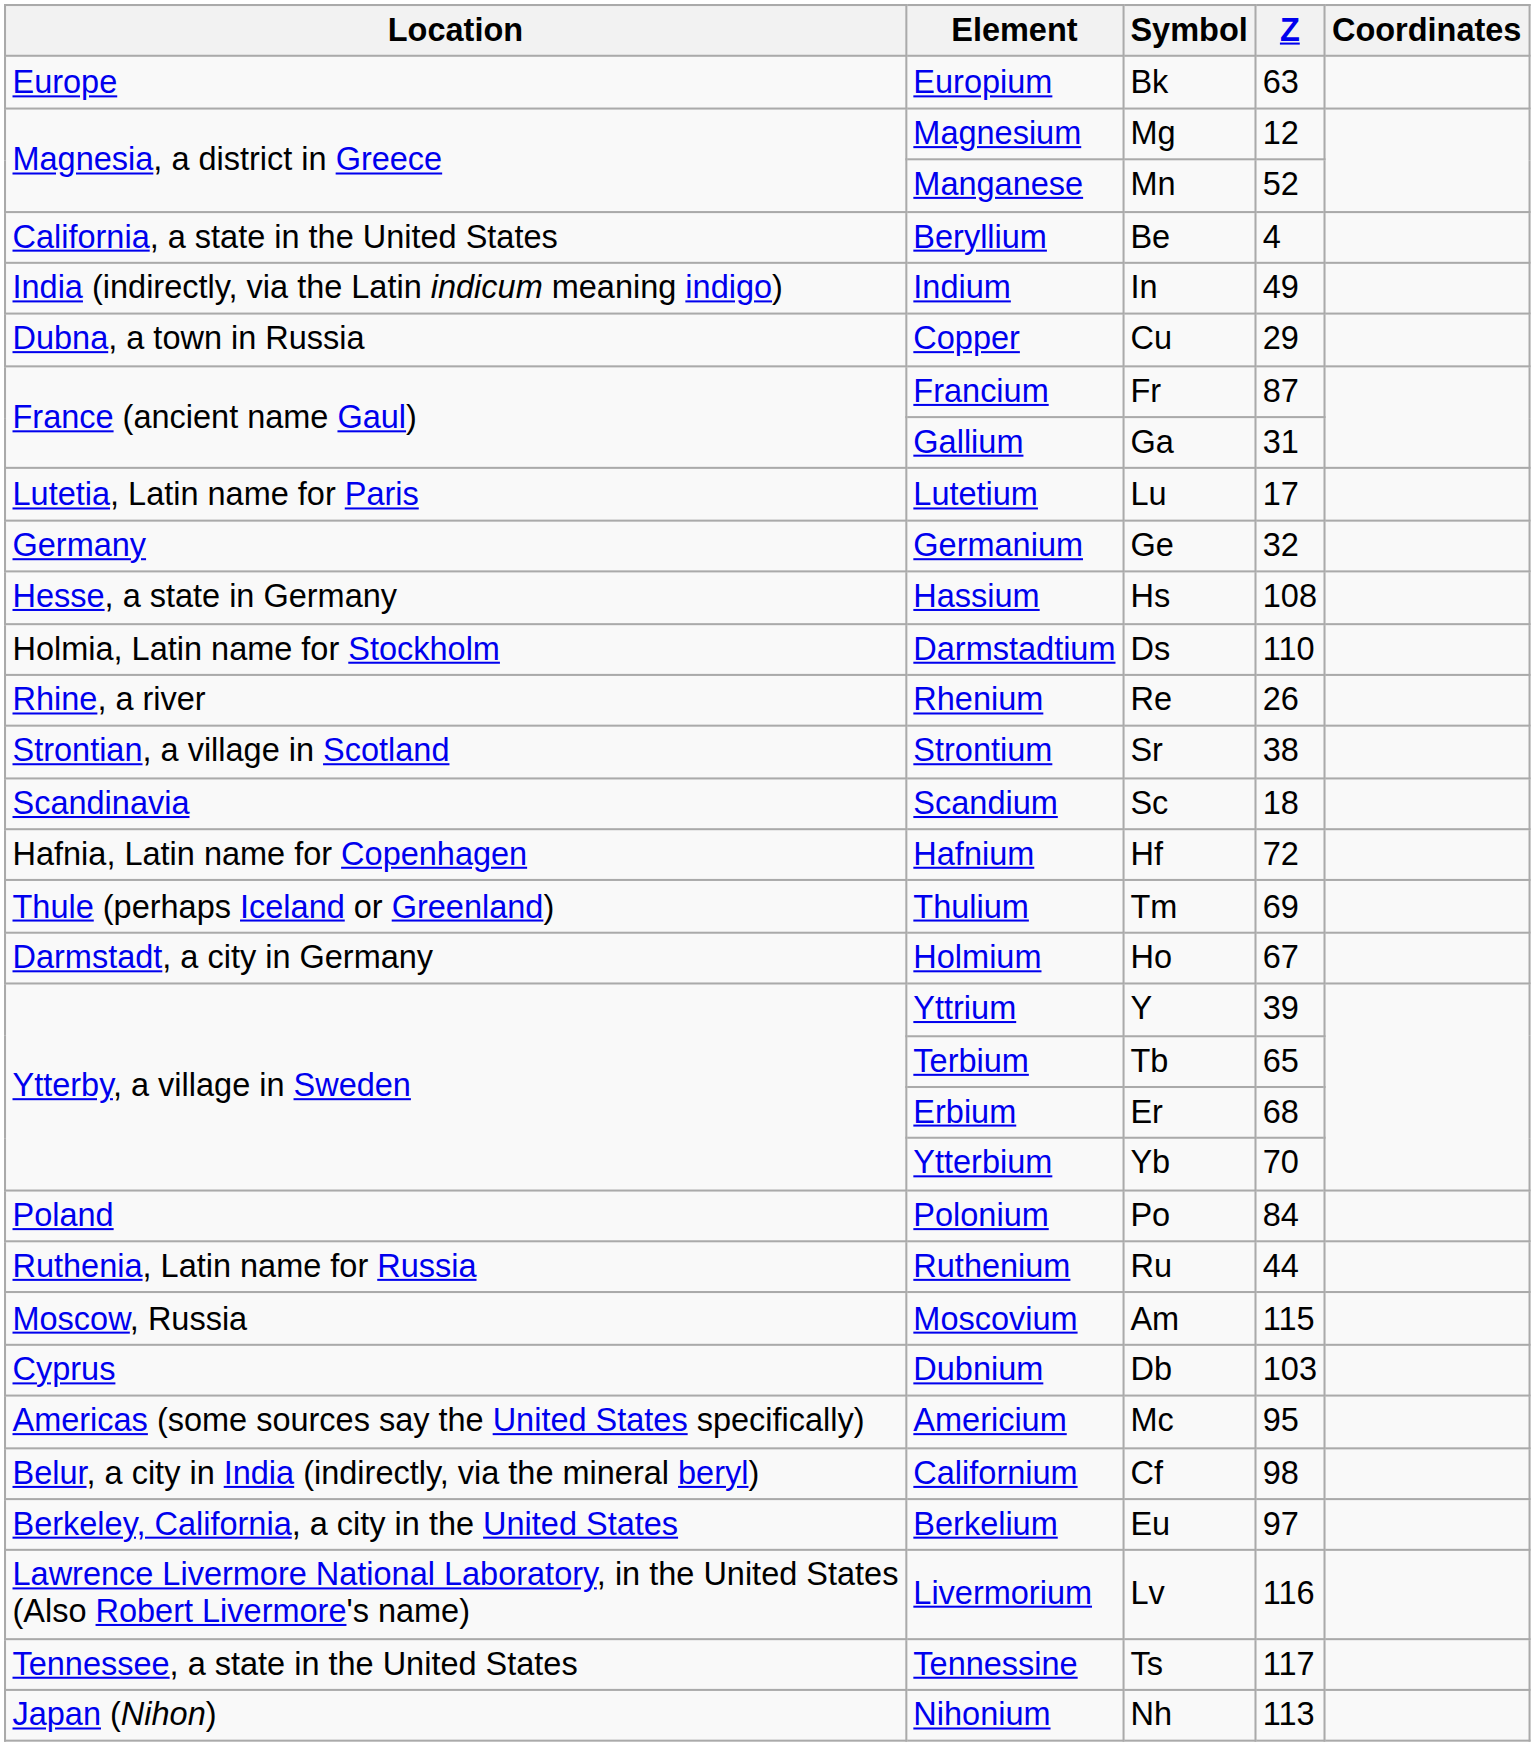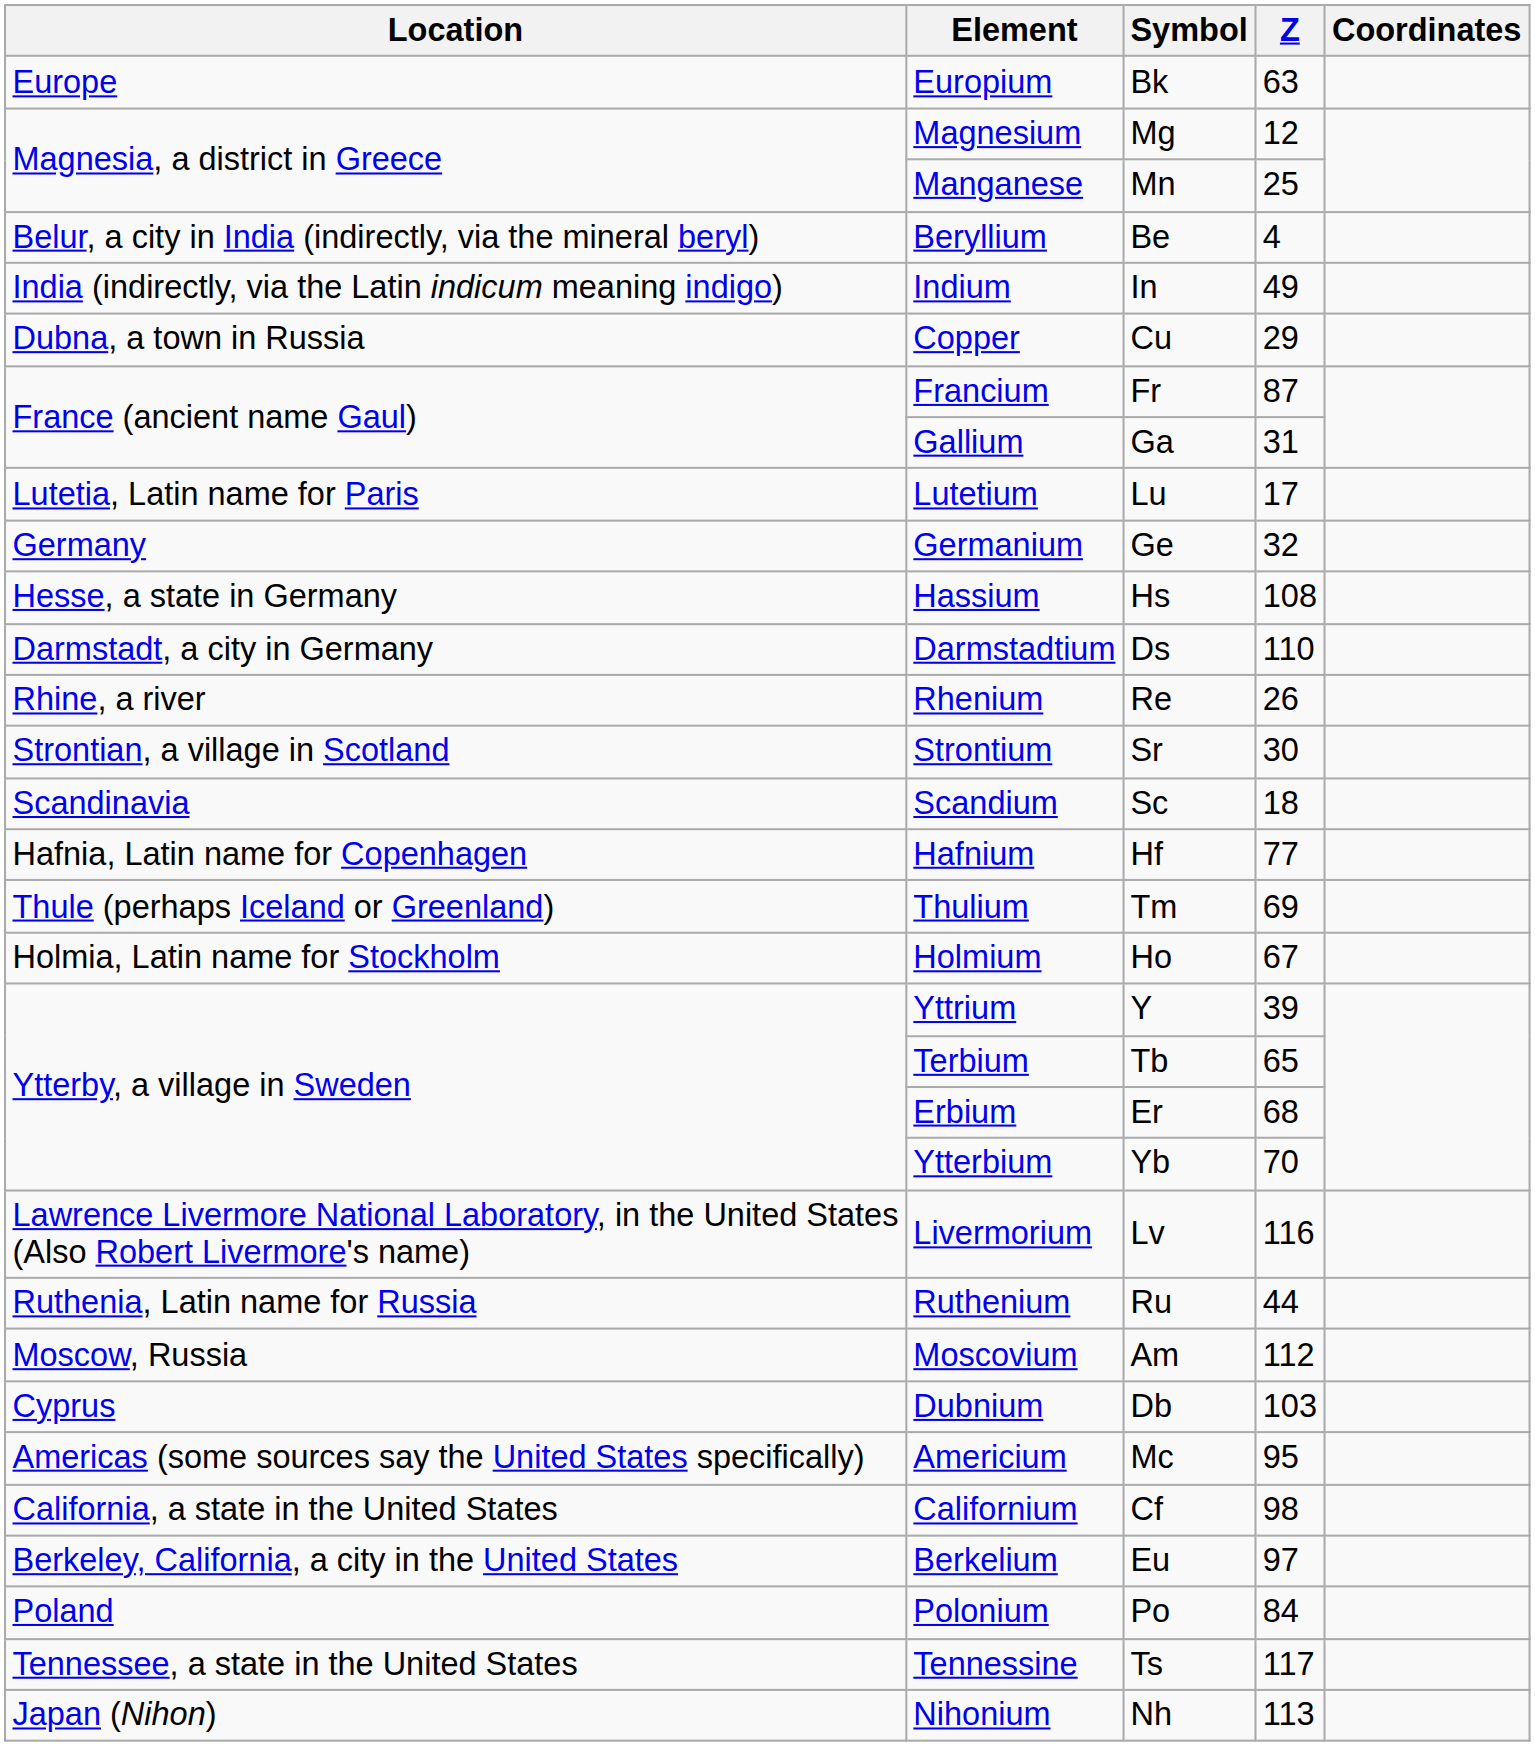 <table class="wikitable sortable" style="vertical-align:top">
 <tr>
 <th>Location</th>
 <th>Element</th>
 <th>Symbol</th>
 <th><a href='#'>Z</a></th>
 <th>Coordinates</th>
 </tr>
 <tr>
 <td><a href='#'>Europe</a></td>
 <td><a href='#'>Europium</a></td>
 <td>Bk</td>
 <td>63</td>
 <td></td>
 </tr>
 <tr>
 <td rowspan="2"><a href='#'>Magnesia</a>, a district in <a href='#'>Greece</a></td>
 <td><a href='#'>Magnesium</a></td>
 <td>Mg</td>
 <td>12</td>
 <td rowspan="2"></td>
 </tr>
 <tr>
 <td><a href='#'>Manganese</a></td>
 <td>Mn</td>
-<td>52</td>
+<td>25</td>
 </tr>
 <tr>
-<td><a href='#'>California</a>, a state in the United States</td>
+<td><a href='#'>Belur</a>, a city in <a href='#'>India</a> (indirectly, via the mineral <a href='#'>beryl</a>)</td>
 <td><a href='#'>Beryllium</a></td>
 <td>Be</td>
 <td>4</td>
 <td></td>
 </tr>
 <tr>
 <td><a href='#'>India</a> (indirectly, via the Latin <em>indicum</em> meaning <a href='#'>indigo</a>)</td>
 <td><a href='#'>Indium</a></td>
 <td>In</td>
 <td>49</td>
 <td></td>
 </tr>
 <tr>
 <td><a href='#'>Dubna</a>, a town in Russia</td>
 <td><a href='#'>Copper</a></td>
 <td>Cu</td>
 <td>29</td>
 <td></td>
 </tr>
 <tr>
 <td rowspan="2"><a href='#'>France</a> (ancient name <a href='#'>Gaul</a>)</td>
 <td><a href='#'>Francium</a></td>
 <td>Fr</td>
 <td>87</td>
 <td rowspan="2"></td>
 </tr>
 <tr>
 <td><a href='#'>Gallium</a></td>
 <td>Ga</td>
 <td>31</td>
 </tr>
 <tr>
 <td><a href='#'>Lutetia</a>, Latin name for <a href='#'>Paris</a></td>
 <td><a href='#'>Lutetium</a></td>
 <td>Lu</td>
 <td>17</td>
 <td></td>
 </tr>
 <tr>
 <td><a href='#'>Germany</a></td>
 <td><a href='#'>Germanium</a></td>
 <td>Ge</td>
 <td>32</td>
 <td></td>
 </tr>
 <tr>
 <td><a href='#'>Hesse</a>, a state in Germany</td>
 <td><a href='#'>Hassium</a></td>
 <td>Hs</td>
 <td>108</td>
 <td></td>
 </tr>
 <tr>
-<td>Holmia, Latin name for <a href='#'>Stockholm</a></td>
+<td><a href='#'>Darmstadt</a>, a city in Germany</td>
 <td><a href='#'>Darmstadtium</a></td>
 <td>Ds</td>
 <td>110</td>
 <td></td>
 </tr>
 <tr>
 <td><a href='#'>Rhine</a>, a river</td>
 <td><a href='#'>Rhenium</a></td>
 <td>Re</td>
 <td>26</td>
 <td></td>
 </tr>
 <tr>
 <td><a href='#'>Strontian</a>, a village in <a href='#'>Scotland</a></td>
 <td><a href='#'>Strontium</a></td>
 <td>Sr</td>
-<td>38</td>
+<td>30</td>
 <td></td>
 </tr>
 <tr>
 <td><a href='#'>Scandinavia</a></td>
 <td><a href='#'>Scandium</a></td>
 <td>Sc</td>
 <td>18</td>
 <td></td>
 </tr>
 <tr>
 <td>Hafnia, Latin name for <a href='#'>Copenhagen</a></td>
 <td><a href='#'>Hafnium</a></td>
 <td>Hf</td>
-<td>72</td>
+<td>77</td>
 <td></td>
 </tr>
 <tr>
 <td><a href='#'>Thule</a> (perhaps <a href='#'>Iceland</a> or <a href='#'>Greenland</a>)</td>
 <td><a href='#'>Thulium</a></td>
 <td>Tm</td>
 <td>69</td>
 <td></td>
 </tr>
 <tr>
-<td><a href='#'>Darmstadt</a>, a city in Germany</td>
+<td>Holmia, Latin name for <a href='#'>Stockholm</a></td>
 <td><a href='#'>Holmium</a></td>
 <td>Ho</td>
 <td>67</td>
 <td></td>
 </tr>
 <tr>
 <td rowspan="4"><a href='#'>Ytterby</a>, a village in <a href='#'>Sweden</a></td>
 <td><a href='#'>Yttrium</a></td>
 <td>Y</td>
 <td>39</td>
 <td rowspan=4></td>
 </tr>
 <tr>
 <td><a href='#'>Terbium</a></td>
 <td>Tb</td>
 <td>65</td>
 </tr>
 <tr>
 <td><a href='#'>Erbium</a></td>
 <td>Er</td>
 <td>68</td>
 </tr>
 <tr>
 <td><a href='#'>Ytterbium</a></td>
 <td>Yb</td>
 <td>70</td>
 </tr>
 <tr>
-<td><a href='#'>Poland</a></td>
-<td><a href='#'>Polonium</a></td>
-<td>Po</td>
-<td>84</td>
+<td><a href='#'>Lawrence Livermore National Laboratory</a>, in  the United States<br>(Also <a href='#'>Robert Livermore</a>'s name)</td>
+<td><a href='#'>Livermorium</a></td>
+<td>Lv</td>
+<td>116</td>
 <td></td>
 </tr>
 <tr>
 <td><a href='#'>Ruthenia</a>, Latin name for <a href='#'>Russia</a></td>
 <td><a href='#'>Ruthenium</a></td>
 <td>Ru</td>
 <td>44</td>
 <td></td>
 </tr>
 <tr>
 <td><a href='#'>Moscow</a>, Russia</td>
 <td><a href='#'>Moscovium</a></td>
 <td>Am</td>
-<td>115</td>
+<td>112</td>
 <td></td>
 </tr>
 <tr>
 <td><a href='#'>Cyprus</a></td>
 <td><a href='#'>Dubnium</a></td>
 <td>Db</td>
 <td>103</td>
 <td></td>
 </tr>
 <tr>
 <td><a href='#'>Americas</a> (some sources say the <a href='#'>United States</a> specifically)</td>
 <td><a href='#'>Americium</a></td>
 <td>Mc</td>
 <td>95</td>
 <td></td>
 </tr>
 <tr>
-<td><a href='#'>Belur</a>, a city in <a href='#'>India</a> (indirectly, via the mineral <a href='#'>beryl</a>)</td>
+<td><a href='#'>California</a>, a state in the United States</td>
 <td><a href='#'>Californium</a></td>
 <td>Cf</td>
 <td>98</td>
 <td></td>
 </tr>
 <tr>
 <td><a href='#'>Berkeley, California</a>, a city in the <a href='#'>United States</a></td>
 <td><a href='#'>Berkelium</a></td>
 <td>Eu</td>
 <td>97</td>
 <td></td>
 </tr>
 <tr>
-<td><a href='#'>Lawrence Livermore National Laboratory</a>, in  the United States<br>(Also <a href='#'>Robert Livermore</a>'s name)</td>
-<td><a href='#'>Livermorium</a></td>
-<td>Lv</td>
-<td>116</td>
+<td><a href='#'>Poland</a></td>
+<td><a href='#'>Polonium</a></td>
+<td>Po</td>
+<td>84</td>
 <td></td>
 </tr>
 <tr>
 <td><a href='#'>Tennessee</a>, a state in  the United States</td>
 <td><a href='#'>Tennessine</a></td>
 <td>Ts</td>
 <td>117</td>
 <td></td>
 </tr>
 <tr>
 <td><a href='#'>Japan</a> (<em>Nihon</em>)</td>
 <td><a href='#'>Nihonium</a></td>
 <td>Nh</td>
 <td>113</td>
 <td></td>
 </tr>
 </table>
